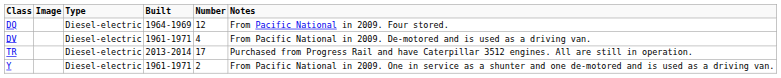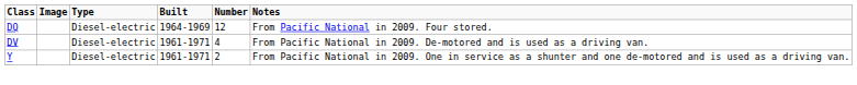 <table class="wikitable sortable">
 <tr style="background:#f9f9f9;">
 <td><strong>Class</strong></td>
 <td><strong>Image</strong></td>
 <td><strong>Type</strong></td>
 <td><strong>Built</strong></td>
 <td><strong>Number</strong></td>
 <td><strong>Notes</strong></td>
 </tr>
 <tr bgcolor="#FFFFFF">
 <td><a href='#'>DQ</a></td>
 <td></td>
 <td>Diesel-electric</td>
 <td>1964-1969</td>
 <td>12</td>
 <td>From <a href='#'>Pacific National</a> in 2009. Four stored.</td>
 </tr>
 <tr bgcolor="#FFFFFF">
 <td><a href='#'>DV</a></td>
 <td></td>
 <td>Diesel-electric</td>
 <td>1961-1971</td>
 <td>4</td>
 <td>From Pacific National in 2009. De-motored and is used as a driving van.</td>
 </tr>
 <tr bgcolor="#FFFFFF">
-<td><a href='#'>TR</a></td>
-<td></td>
-<td>Diesel-electric</td>
-<td>2013-2014</td>
-<td>17</td>
-<td>Purchased from Progress Rail and have Caterpillar 3512 engines. All are still in operation.</td>
-</tr>
-<tr bgcolor="#FFFFFF">
 <td><a href='#'>Y</a></td>
 <td></td>
 <td>Diesel-electric</td>
 <td>1961-1971</td>
 <td>2</td>
 <td>From Pacific National in 2009. One in service as a shunter and one de-motored and is used as a driving van.</td>
 </tr>
 </table>
